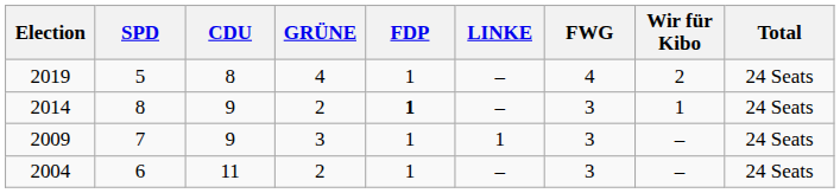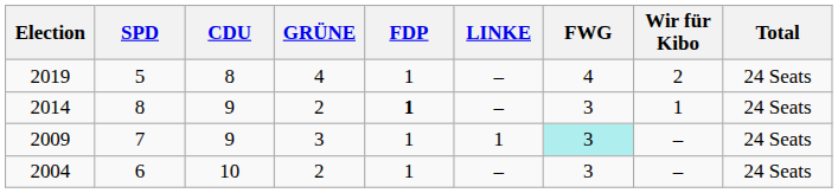 <table class="wikitable" style="text-align:center;">
 <tr>
 <th style="width:4em">Election</th>
 <th style="width:4em"><a href='#'>SPD</a></th>
 <th style="width:4em"><a href='#'>CDU</a></th>
 <th style="width:4em"><a href='#'>GRÜNE</a></th>
 <th style="width:4em"><a href='#'>FDP</a></th>
 <th style="width:4em"><a href='#'>LINKE</a></th>
 <th style="width:4em">FWG</th>
 <th style="width:4em">Wir für Kibo</th>
 <th style="width:5em">Total</th>
 </tr>
 <tr>
 <td>2019</td>
 <td>5</td>
 <td>8</td>
 <td>4</td>
 <td>1</td>
 <td>–</td>
 <td>4</td>
 <td>2</td>
 <td>24 Seats</td>
 </tr>
 <tr>
 <td>2014</td>
 <td>8</td>
 <td>9</td>
 <td>2</td>
 <td><strong>1</strong></td>
 <td>–</td>
 <td>3</td>
 <td>1</td>
 <td>24 Seats</td>
 </tr>
 <tr>
 <td>2009</td>
 <td>7</td>
 <td>9</td>
 <td>3</td>
 <td>1</td>
 <td>1</td>
-<td>3</td>
+<td style="background: paleturquoise;">3</td>
 <td>–</td>
 <td>24 Seats</td>
 </tr>
 <tr>
 <td>2004</td>
 <td>6</td>
-<td>11</td>
+<td>10</td>
 <td>2</td>
 <td>1</td>
 <td>–</td>
 <td>3</td>
 <td>–</td>
 <td>24 Seats</td>
 </tr>
 </table>
